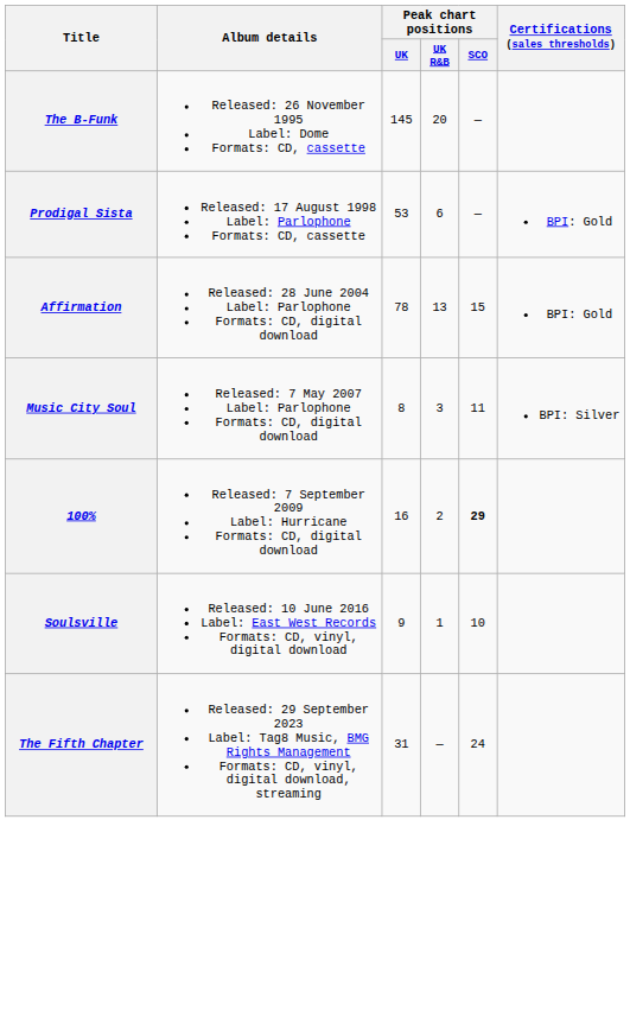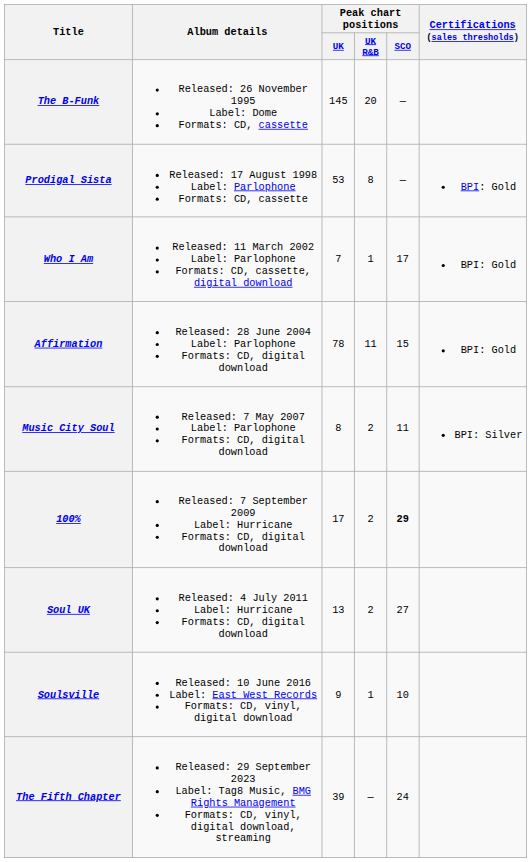 <table class="wikitable plainrowheaders" style=text-align:center;>
 <tr>
 <th scope="col" rowspan="2" style="width:12em;">Title</th>
 <th scope="col" rowspan="2" style="width:18em;">Album details</th>
 <th scope="col" colspan="3" style="width:1em;">Peak chart positions</th>
 <th rowspan="2" style="width:10em;"><a href='#'>Certifications</a><br><small>(<a href='#'>sales thresholds</a>)</small></th>
 </tr>
 <tr>
 <th style="width:3em;font-size:90%"><a href='#'>UK</a><br></th>
 <th style="width:3em;font-size:90%"><a href='#'>UK R&B</a><br></th>
 <th style="width:3em;font-size:90%"><a href='#'>SCO</a><br></th>
 </tr>
 <tr>
 <th scope="row"><em><a href='#'>The B-Funk</a></em></th>
 <td><br><ul><li>Released: 26 November 1995</li><li>Label: Dome</li><li>Formats: CD, <a href='#'>cassette</a></li></ul></td>
 <td>145</td>
 <td>20</td>
 <td>—</td>
 <td></td>
 </tr>
 <tr>
 <th scope="row"><em><a href='#'>Prodigal Sista</a></em></th>
 <td><br><ul><li>Released: 17 August 1998</li><li>Label: <a href='#'>Parlophone</a></li><li>Formats: CD, cassette</li></ul></td>
 <td>53</td>
-<td>6</td>
+<td>8</td>
 <td>—</td>
 <td><br><ul><li><a href='#'>BPI</a>: Gold</li></ul></td>
+</tr>
+<tr>
+<th scope="row"><em><a href='#'>Who I Am</a></em></th>
+<td><br><ul><li>Released: 11 March 2002</li><li>Label: Parlophone</li><li>Formats: CD, cassette, <a href='#'>digital download</a></li></ul></td>
+<td>7</td>
+<td>1</td>
+<td>17</td>
+<td><br><ul><li>BPI: Gold</li></ul></td>
 </tr>
 <tr>
 <th scope="row"><em><a href='#'>Affirmation</a></em></th>
 <td><br><ul><li>Released: 28 June 2004</li><li>Label: Parlophone</li><li>Formats: CD, digital download</li></ul></td>
 <td>78</td>
-<td>13</td>
+<td>11</td>
 <td>15</td>
 <td><br><ul><li>BPI: Gold</li></ul></td>
 </tr>
 <tr>
 <th scope="row"><em><a href='#'>Music City Soul</a></em></th>
 <td><br><ul><li>Released: 7 May 2007</li><li>Label: Parlophone</li><li>Formats: CD, digital download</li></ul></td>
 <td>8</td>
-<td>3</td>
+<td>2</td>
 <td>11</td>
 <td><br><ul><li>BPI: Silver</li></ul></td>
 </tr>
 <tr>
 <th scope="row"><em><a href='#'>100%</a></em></th>
 <td><br><ul><li>Released: 7 September 2009</li><li>Label: Hurricane</li><li>Formats: CD, digital download</li></ul></td>
-<td>16</td>
+<td>17</td>
 <td>2</td>
 <td><strong>29</strong></td>
+<td></td>
+</tr>
+<tr>
+<th scope="row"><em><a href='#'>Soul UK</a></em></th>
+<td><br><ul><li>Released: 4 July 2011</li><li>Label: Hurricane</li><li>Formats: CD, digital download</li></ul></td>
+<td>13</td>
+<td>2</td>
+<td>27</td>
 <td></td>
 </tr>
 <tr>
 <th scope="row"><em><a href='#'>Soulsville</a></em></th>
 <td><br><ul><li>Released: 10 June 2016</li><li>Label: <a href='#'>East West Records</a></li><li>Formats: CD, vinyl, digital download</li></ul></td>
 <td>9</td>
 <td>1</td>
 <td>10</td>
 <td></td>
 </tr>
 <tr>
 <th scope="row"><em><a href='#'>The Fifth Chapter</a></em></th>
 <td><br><ul><li>Released: 29 September 2023</li><li>Label: Tag8 Music, <a href='#'>BMG Rights Management</a></li><li>Formats: CD, vinyl, digital download, streaming</li></ul></td>
-<td>31</td>
+<td>39</td>
 <td>—</td>
 <td>24</td>
 <td></td>
 </tr>
 </table>
